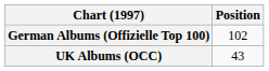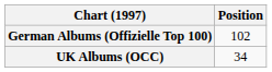 <table class="wikitable plainrowheaders" style="text-align:center;">
 <tr>
 <th scope="col">Chart (1997)</th>
 <th scope="col">Position</th>
 </tr>
 <tr>
 <th scope="row">German Albums (Offizielle Top 100)</th>
 <td>102</td>
 </tr>
 <tr>
 <th scope="row">UK Albums (OCC)</th>
-<td align="center">43</td>
+<td align="center">34</td>
 </tr>
 </table>
